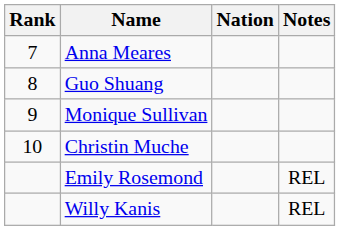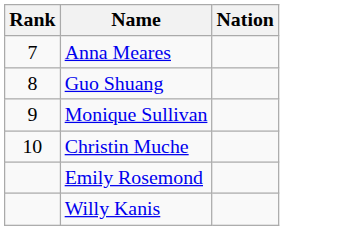 <table class="wikitable sortable" style="text-align:center">
 <tr>
 <th>Rank</th>
 <th>Name</th>
 <th>Nation</th>
-<th>Notes</th>
 </tr>
 <tr>
 <td>7</td>
 <td align=left><a href='#'>Anna Meares</a></td>
 <td align=left></td>
-<td></td>
 </tr>
 <tr>
 <td>8</td>
 <td align=left><a href='#'>Guo Shuang</a></td>
 <td align=left></td>
-<td></td>
 </tr>
 <tr>
 <td>9</td>
 <td align=left><a href='#'>Monique Sullivan</a></td>
 <td align=left></td>
-<td></td>
 </tr>
 <tr>
 <td>10</td>
 <td align=left><a href='#'>Christin Muche</a></td>
 <td align=left></td>
-<td></td>
 </tr>
 <tr>
 <td></td>
 <td align=left><a href='#'>Emily Rosemond</a></td>
 <td align=left></td>
-<td>REL</td>
 </tr>
 <tr>
 <td></td>
 <td align=left><a href='#'>Willy Kanis</a></td>
 <td align=left></td>
-<td>REL</td>
 </tr>
 </table>
